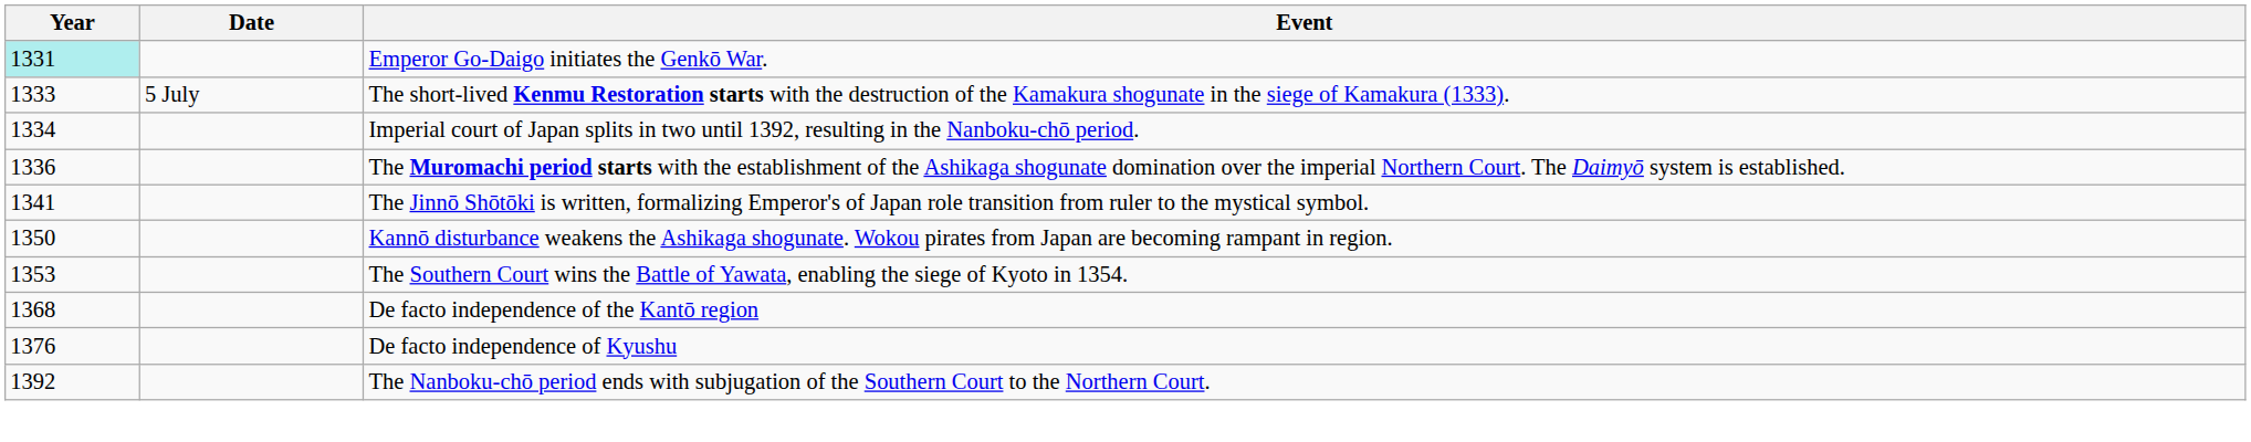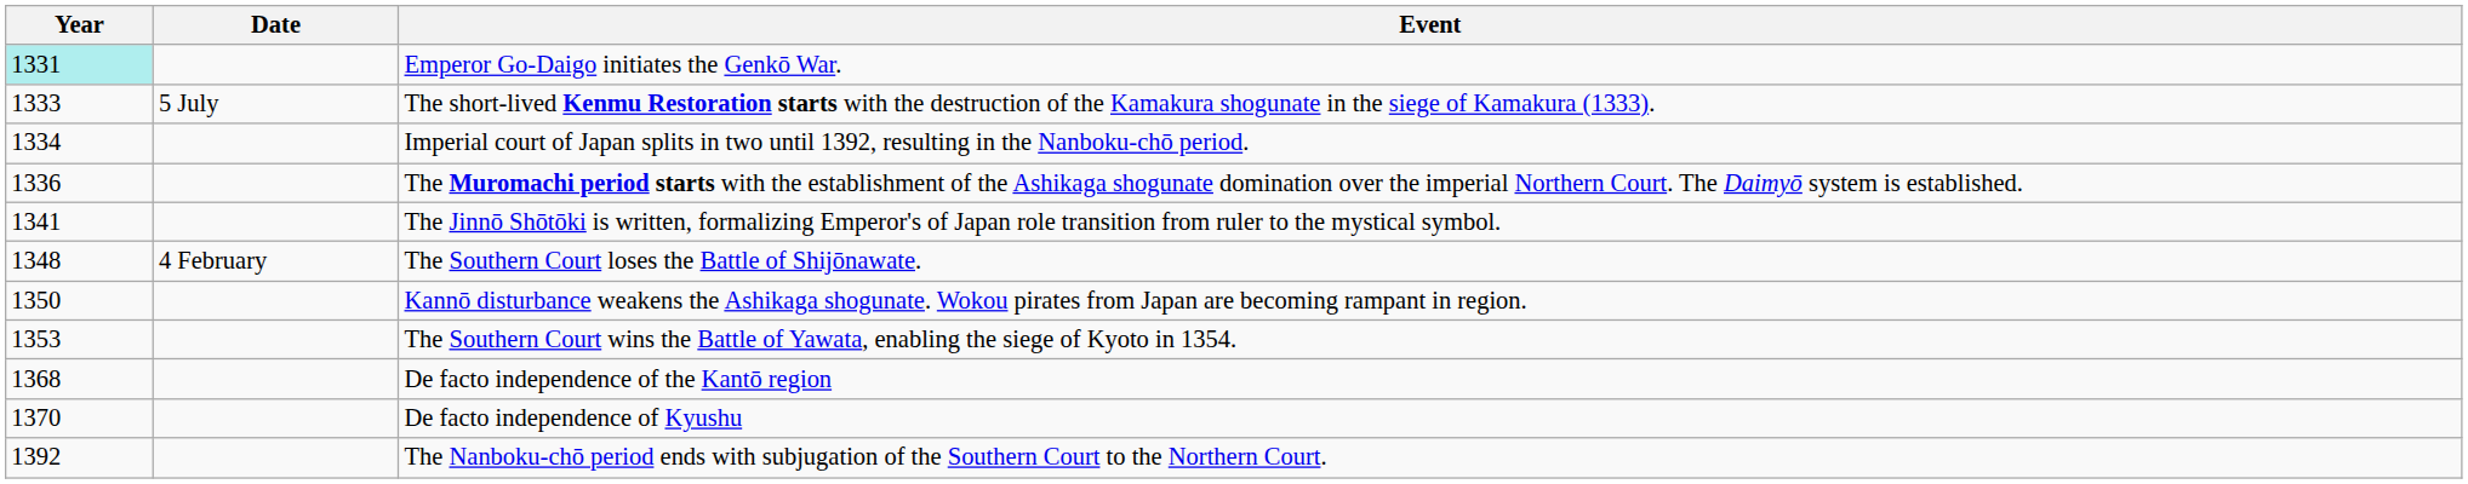 <table class="wikitable" width="100%">
 <tr>
 <th style="width:6%">Year</th>
 <th style="width:10%">Date</th>
 <th>Event</th>
 </tr>
 <tr>
 <td style="background: paleturquoise;">1331</td>
 <td></td>
 <td><a href='#'>Emperor Go-Daigo</a> initiates the <a href='#'>Genkō War</a>.</td>
 </tr>
 <tr>
 <td>1333</td>
 <td>5 July</td>
 <td>The short-lived <strong><a href='#'>Kenmu Restoration</a> starts</strong> with the destruction of the <a href='#'>Kamakura shogunate</a> in the <a href='#'>siege of Kamakura (1333)</a>.</td>
 </tr>
 <tr>
 <td>1334</td>
 <td></td>
 <td>Imperial court of Japan splits in two until 1392, resulting in the <a href='#'>Nanboku-chō period</a>.</td>
 </tr>
 <tr>
 <td>1336</td>
 <td></td>
 <td>The <strong><a href='#'>Muromachi period</a> starts</strong> with the establishment of the <a href='#'>Ashikaga shogunate</a> domination over the imperial <a href='#'>Northern Court</a>. The <em><a href='#'>Daimyō</a></em> system is established.</td>
 </tr>
 <tr>
 <td>1341</td>
 <td></td>
 <td>The <a href='#'>Jinnō Shōtōki</a> is written, formalizing Emperor's of Japan role transition from ruler to the mystical symbol.</td>
 </tr>
 <tr>
+<td>1348</td>
+<td>4 February</td>
+<td>The <a href='#'>Southern Court</a> loses the <a href='#'>Battle of Shijōnawate</a>.</td>
+</tr>
+<tr>
 <td>1350</td>
 <td></td>
 <td><a href='#'>Kannō disturbance</a> weakens the <a href='#'>Ashikaga shogunate</a>. <a href='#'>Wokou</a> pirates from Japan are becoming rampant in region.</td>
 </tr>
 <tr>
 <td>1353</td>
 <td></td>
 <td>The <a href='#'>Southern Court</a> wins the <a href='#'>Battle of Yawata</a>, enabling the siege of Kyoto in 1354.</td>
 </tr>
 <tr>
 <td>1368</td>
 <td></td>
 <td>De facto independence of the <a href='#'>Kantō region</a></td>
 </tr>
 <tr>
-<td>1376</td>
+<td>1370</td>
 <td></td>
 <td>De facto independence of <a href='#'>Kyushu</a></td>
 </tr>
 <tr>
 <td>1392</td>
 <td></td>
 <td>The <a href='#'>Nanboku-chō period</a> ends with subjugation of the <a href='#'>Southern Court</a> to the <a href='#'>Northern Court</a>.</td>
 </tr>
 </table>
